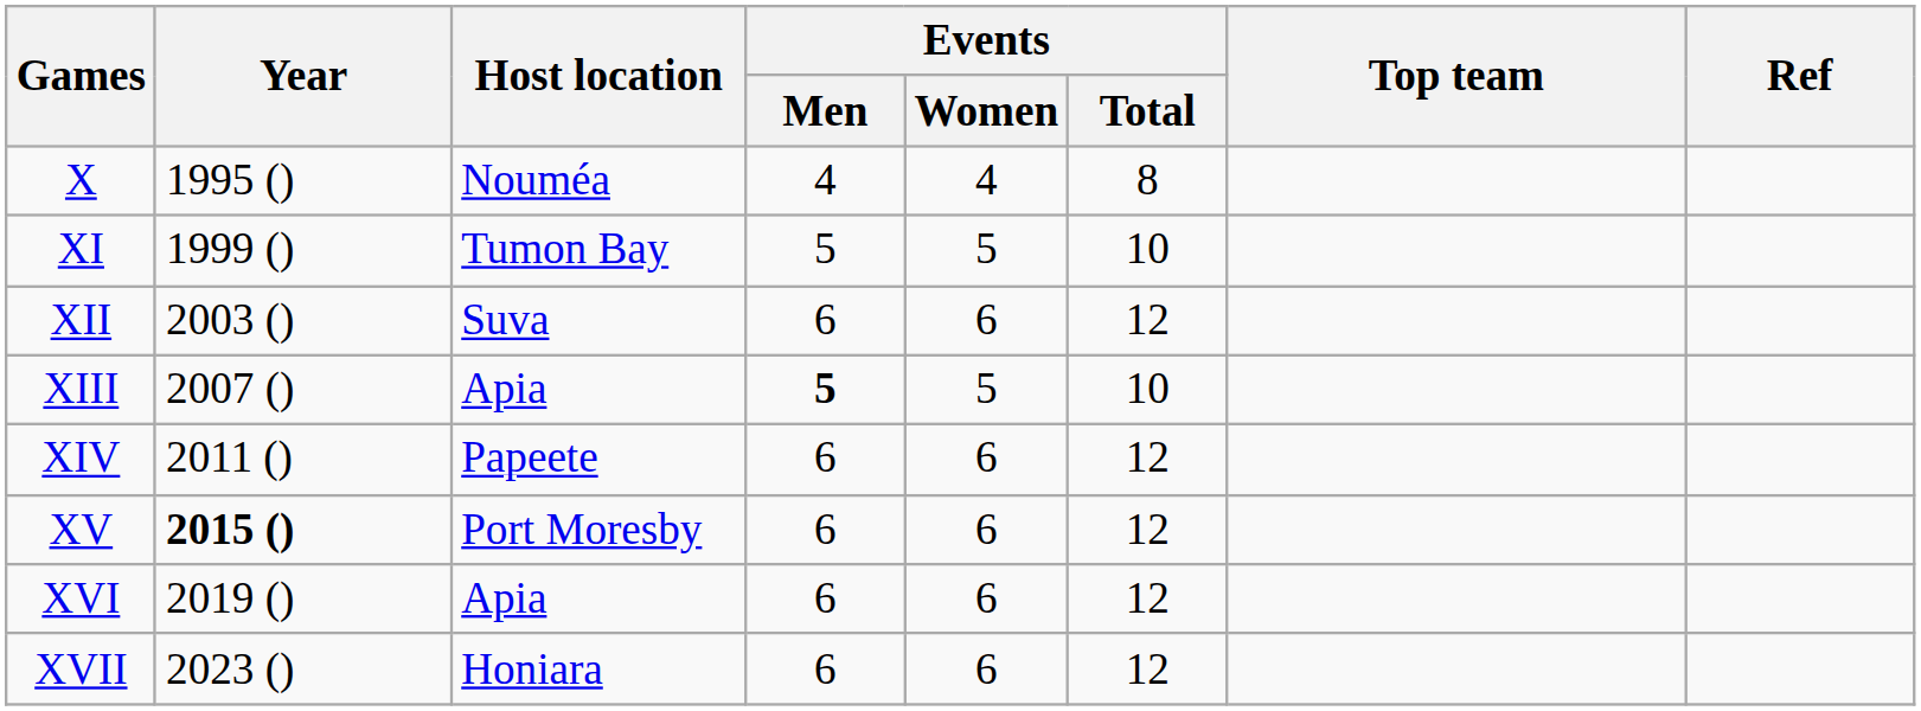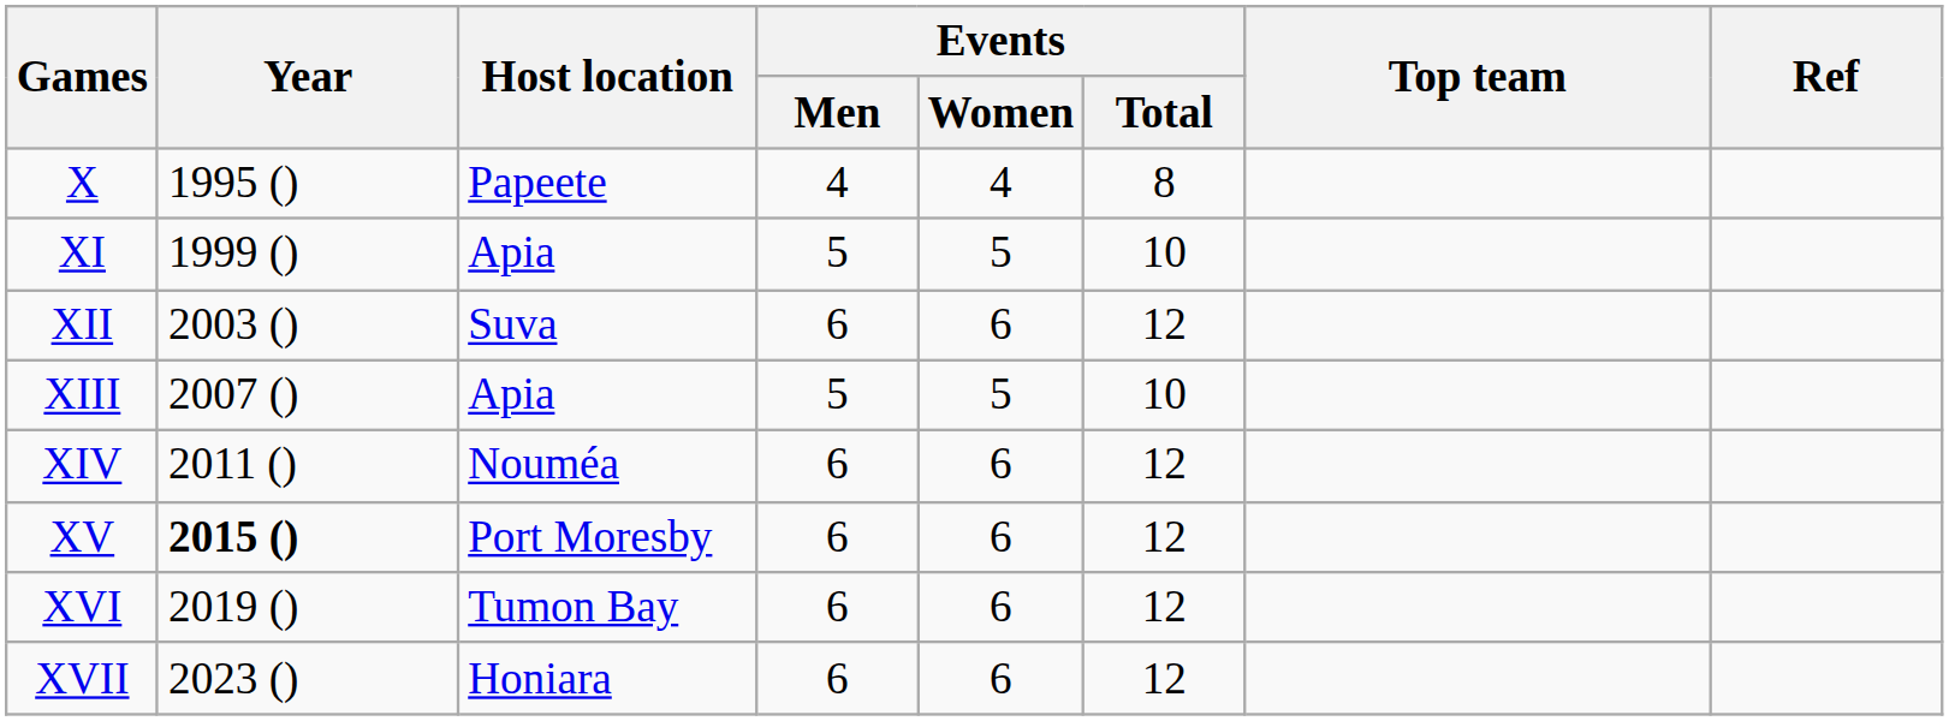 <table class=wikitable style="text-align:center;">
 <tr>
 <th rowspan="2" width=25>Games</th>
 <th rowspan="2" width=100>Year</th>
 <th rowspan="2" width=100>Host location</th>
 <th colspan="3">Events</th>
 <th rowspan="2" width=160>Top team</th>
 <th rowspan="2" width=75>Ref</th>
 </tr>
 <tr>
 <th width=50>Men</th>
 <th width=50>Women</th>
 <th width=50>Total</th>
 </tr>
 <tr>
 <td><a href='#'>X</a></td>
 <td align=left>1995 ()</td>
-<td align=left><a href='#'>Nouméa</a></td>
+<td align=left><a href='#'>Papeete</a></td>
 <td>4</td>
 <td>4</td>
 <td>8</td>
 <td align=left></td>
 <td></td>
 </tr>
 <tr>
 <td><a href='#'>XI</a></td>
 <td align=left>1999 ()</td>
-<td align=left><a href='#'>Tumon Bay</a></td>
+<td align=left><a href='#'>Apia</a></td>
 <td>5</td>
 <td>5</td>
 <td>10</td>
 <td align=left></td>
 <td></td>
 </tr>
 <tr>
 <td><a href='#'>XII</a></td>
 <td align=left>2003 ()</td>
 <td align=left><a href='#'>Suva</a></td>
 <td>6</td>
 <td>6</td>
 <td>12</td>
 <td align=left></td>
 <td></td>
 </tr>
 <tr>
 <td><a href='#'>XIII</a></td>
 <td align=left>2007 ()</td>
 <td align=left><a href='#'>Apia</a></td>
-<td><strong>5</strong></td>
+<td>5</td>
 <td>5</td>
 <td>10</td>
 <td align=left></td>
 <td></td>
 </tr>
 <tr>
 <td><a href='#'>XIV</a></td>
 <td align=left>2011 ()</td>
-<td align=left><a href='#'>Papeete</a></td>
+<td align=left><a href='#'>Nouméa</a></td>
 <td>6</td>
 <td>6</td>
 <td>12</td>
 <td align=left></td>
 <td></td>
 </tr>
 <tr>
 <td><a href='#'>XV</a></td>
 <td align=left><strong>2015 ()</strong></td>
 <td align=left><a href='#'>Port Moresby</a></td>
 <td>6</td>
 <td>6</td>
 <td>12</td>
 <td align=left></td>
 <td></td>
 </tr>
 <tr>
 <td><a href='#'>XVI</a></td>
 <td align=left>2019 ()</td>
-<td align=left><a href='#'>Apia</a></td>
+<td align=left><a href='#'>Tumon Bay</a></td>
 <td>6</td>
 <td>6</td>
 <td>12</td>
 <td align=left></td>
 <td></td>
 </tr>
 <tr>
 <td><a href='#'>XVII</a></td>
 <td align=left>2023 ()</td>
 <td align=left><a href='#'>Honiara</a></td>
 <td>6</td>
 <td>6</td>
 <td>12</td>
 <td align=left></td>
 <td></td>
 </tr>
 </table>
